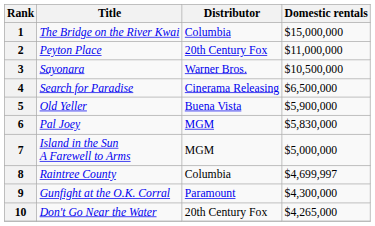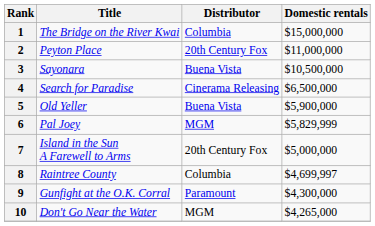 <table class="wikitable sortable" style="margin:auto; margin:auto;">
 <tr>
 <th>Rank</th>
 <th>Title</th>
 <th>Distributor</th>
 <th>Domestic rentals</th>
 </tr>
 <tr>
 <th style="text-align:center;"><strong>1</strong></th>
 <td><em><a href='#'>The Bridge on the River Kwai</a></em></td>
 <td><a href='#'>Columbia</a></td>
 <td>$15,000,000</td>
 </tr>
 <tr>
 <th style="text-align:center;"><strong>2</strong></th>
 <td><em><a href='#'>Peyton Place</a></em></td>
 <td><a href='#'>20th Century Fox</a></td>
 <td>$11,000,000</td>
 </tr>
 <tr>
 <th style="text-align:center;"><strong>3</strong></th>
 <td><em><a href='#'>Sayonara</a></em></td>
-<td><a href='#'>Warner Bros.</a></td>
+<td><a href='#'>Buena Vista</a></td>
 <td>$10,500,000</td>
 </tr>
 <tr>
 <th style="text-align:center;"><strong>4</strong></th>
 <td><em><a href='#'>Search for Paradise</a></em></td>
 <td><a href='#'>Cinerama Releasing</a></td>
 <td>$6,500,000</td>
 </tr>
 <tr>
 <th style="text-align:center;"><strong>5</strong></th>
 <td><em><a href='#'>Old Yeller</a></em></td>
 <td><a href='#'>Buena Vista</a></td>
 <td>$5,900,000</td>
 </tr>
 <tr>
 <th style="text-align:center;"><strong>6</strong></th>
 <td><em><a href='#'>Pal Joey</a></em></td>
 <td><a href='#'>MGM</a></td>
-<td>$5,830,000</td>
+<td>$5,829,999</td>
 </tr>
 <tr>
 <th style="text-align:center;"><strong>7</strong></th>
 <td><em><a href='#'>Island in the Sun</a></em><br><em><a href='#'>A Farewell to Arms</a></em></td>
-<td>MGM</td>
+<td>20th Century Fox</td>
 <td>$5,000,000</td>
 </tr>
 <tr>
 <th style="text-align:center;"><strong>8</strong></th>
 <td><em><a href='#'>Raintree County</a></em></td>
 <td>Columbia</td>
 <td>$4,699,997</td>
 </tr>
 <tr>
 <th style="text-align:center;"><strong>9</strong></th>
 <td><em><a href='#'>Gunfight at the O.K. Corral</a></em></td>
 <td><a href='#'>Paramount</a></td>
 <td>$4,300,000</td>
 </tr>
 <tr>
 <th style="text-align:center;"><strong>10</strong></th>
 <td><em><a href='#'>Don't Go Near the Water</a></em></td>
-<td>20th Century Fox</td>
+<td>MGM</td>
 <td>$4,265,000</td>
 </tr>
 <tr>
 </tr>
 </table>
